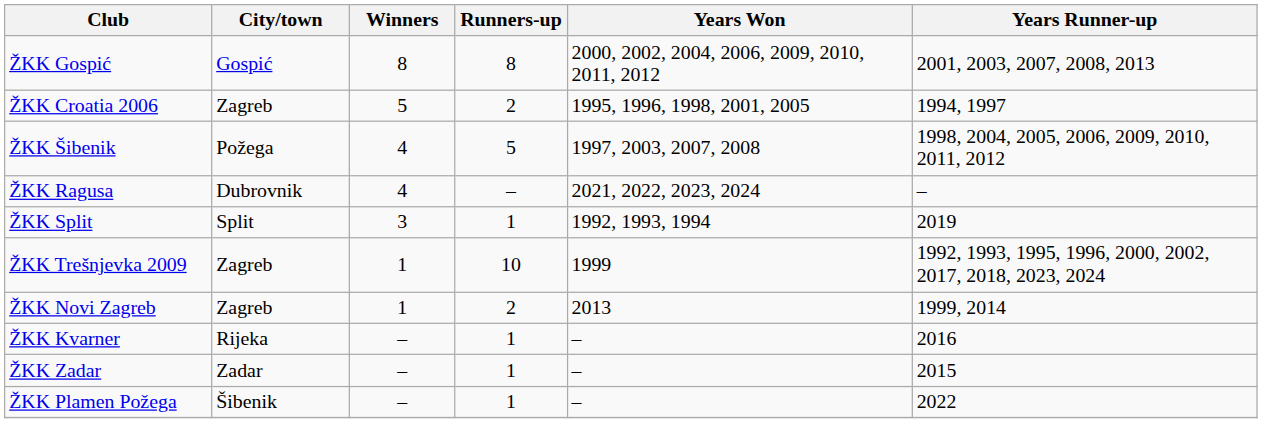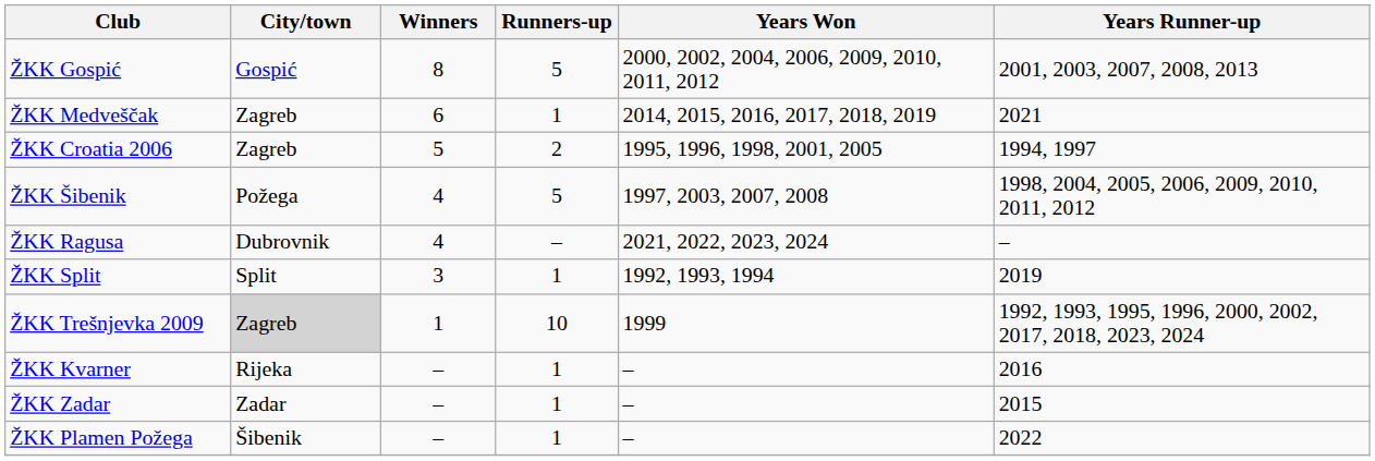 <table class="wikitable" width=80%>
 <tr>
 <th width=12%>Club</th>
 <th width=8%>City/town</th>
 <th width=5%>Winners</th>
 <th width=5%>Runners-up</th>
 <th width=20%>Years Won</th>
 <th width=20%>Years Runner-up</th>
 </tr>
 <tr>
 <td><a href='#'>ŽKK Gospić</a></td>
 <td><a href='#'>Gospić</a></td>
 <td align=center>8</td>
-<td align=center>8</td>
+<td align=center>5</td>
 <td>2000, 2002, 2004, 2006, 2009, 2010, 2011, 2012</td>
 <td>2001, 2003, 2007, 2008, 2013</td>
+</tr>
+<tr>
+<td><a href='#'>ŽKK Medveščak</a></td>
+<td>Zagreb</td>
+<td align=center>6</td>
+<td align=center>1</td>
+<td>2014, 2015, 2016, 2017, 2018, 2019</td>
+<td>2021</td>
 </tr>
 <tr>
 <td><a href='#'>ŽKK Croatia 2006</a></td>
 <td>Zagreb</td>
 <td align=center>5</td>
 <td align=center>2</td>
 <td>1995, 1996, 1998, 2001, 2005</td>
 <td>1994, 1997</td>
 </tr>
 <tr>
 <td><a href='#'>ŽKK Šibenik</a></td>
 <td>Požega</td>
 <td align=center>4</td>
 <td align=center>5</td>
 <td>1997, 2003, 2007, 2008</td>
 <td>1998, 2004, 2005, 2006, 2009, 2010, 2011, 2012</td>
 </tr>
 <tr>
 <td><a href='#'>ŽKK Ragusa</a></td>
 <td>Dubrovnik</td>
 <td align=center>4</td>
 <td align=center>–</td>
 <td>2021, 2022, 2023, 2024</td>
 <td>–</td>
 </tr>
 <tr>
 <td><a href='#'>ŽKK Split</a></td>
 <td>Split</td>
 <td align=center>3</td>
 <td align=center>1</td>
 <td>1992, 1993, 1994</td>
 <td>2019</td>
 </tr>
 <tr>
 <td><a href='#'>ŽKK Trešnjevka 2009</a></td>
-<td>Zagreb</td>
+<td style="background: lightgrey;">Zagreb</td>
 <td align=center>1</td>
 <td align=center>10</td>
 <td>1999</td>
 <td>1992, 1993, 1995, 1996, 2000, 2002, 2017, 2018, 2023, 2024</td>
-</tr>
-<tr>
-<td><a href='#'>ŽKK Novi Zagreb</a></td>
-<td>Zagreb</td>
-<td align=center>1</td>
-<td align=center>2</td>
-<td>2013</td>
-<td>1999, 2014</td>
 </tr>
 <tr>
 <td><a href='#'>ŽKK Kvarner</a></td>
 <td>Rijeka</td>
 <td align=center>–</td>
 <td align=center>1</td>
 <td>–</td>
 <td>2016</td>
 </tr>
 <tr>
 <td><a href='#'>ŽKK Zadar</a></td>
 <td>Zadar</td>
 <td align=center>–</td>
 <td align=center>1</td>
 <td>–</td>
 <td>2015</td>
 </tr>
 <tr>
 <td><a href='#'>ŽKK Plamen Požega</a></td>
 <td>Šibenik</td>
 <td align=center>–</td>
 <td align=center>1</td>
 <td>–</td>
 <td>2022</td>
 </tr>
 <tr>
 </tr>
 </table>
